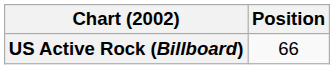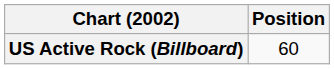 <table class="wikitable plainrowheaders" style="text-align:center">
 <tr>
 <th scope="col">Chart (2002)</th>
 <th scope="col">Position</th>
 </tr>
 <tr>
 <th scope="row">US Active Rock (<em>Billboard</em>)</th>
-<td>66</td>
+<td>60</td>
 </tr>
 </table>
